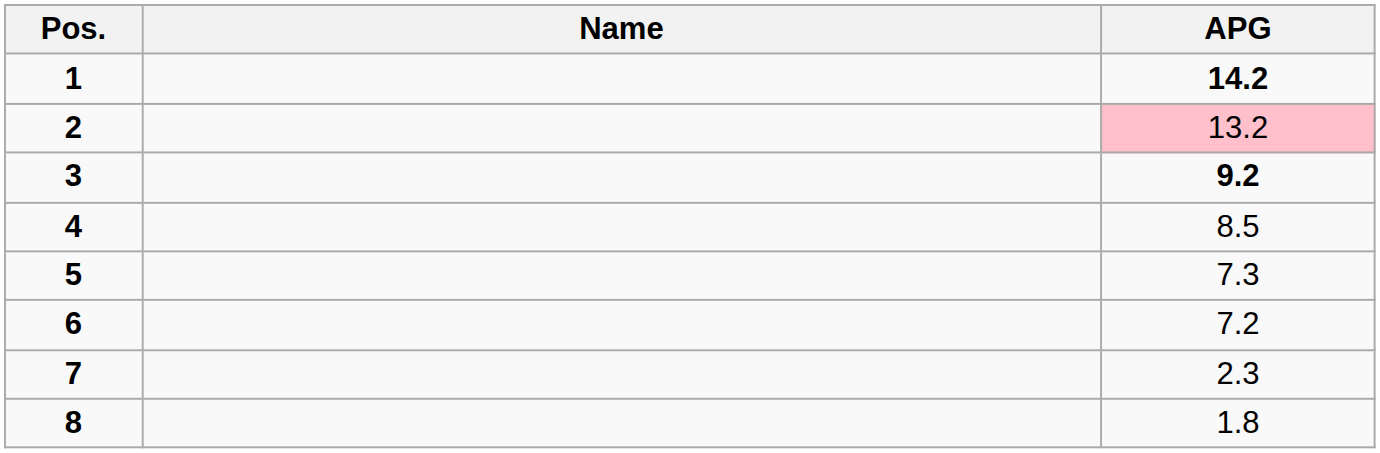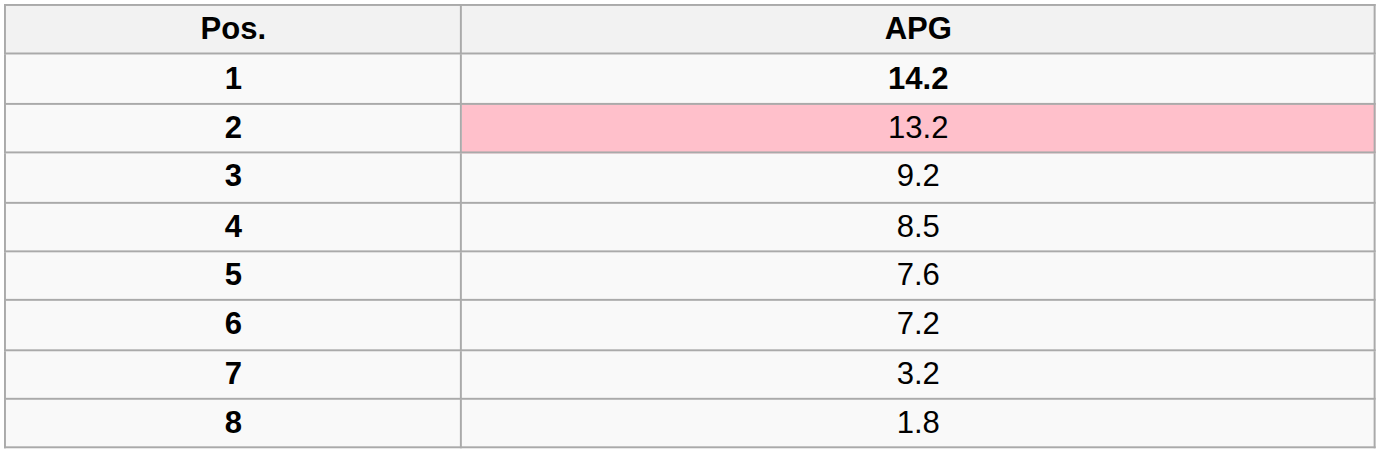 <table class="wikitable" style="width:80%;">
 <tr>
 <th style="width:10%;">Pos.</th>
-<th style="width:70%;">Name</th>
 <th style="width:20%;">APG</th>
 </tr>
 <tr>
 <td align=center><strong>1</strong></td>
-<td><strong></strong></td>
 <td align=center><strong>14.2</strong></td>
 </tr>
 <tr>
 <td align=center><strong>2</strong></td>
-<td></td>
 <td align=center style="background: pink;">13.2</td>
 </tr>
 <tr>
 <td align=center><strong>3</strong></td>
-<td></td>
-<td align=center><strong>9.2</strong></td>
+<td align=center>9.2</td>
 </tr>
 <tr>
 <td align=center><strong>4</strong></td>
-<td></td>
 <td align=center>8.5</td>
 </tr>
 <tr>
 <td align=center><strong>5</strong></td>
-<td></td>
-<td align=center>7.3</td>
+<td align=center>7.6</td>
 </tr>
 <tr>
 <td align=center><strong>6</strong></td>
-<td></td>
 <td align=center>7.2</td>
 </tr>
 <tr>
 <td align=center><strong>7</strong></td>
-<td></td>
-<td align=center>2.3</td>
+<td align=center>3.2</td>
 </tr>
 <tr>
 <td align=center><strong>8</strong></td>
-<td></td>
 <td align=center>1.8</td>
 </tr>
 </table>
